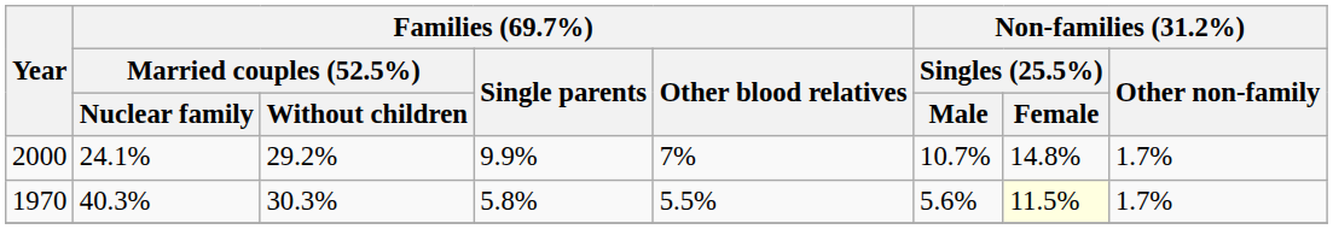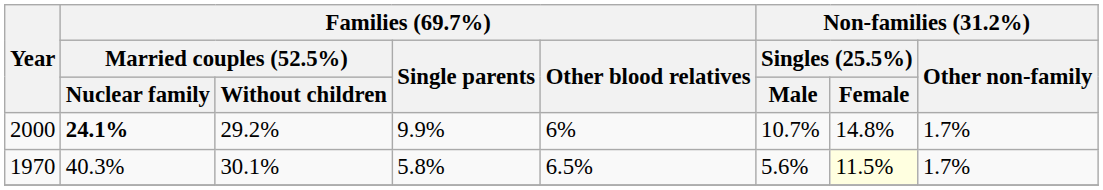 <table class=wikitable>
 <tr>
 <th rowspan=3>Year</th>
 <th colspan=4>Families (69.7%)</th>
 <th colspan=3>Non-families (31.2%)</th>
 </tr>
 <tr>
 <th colspan=2>Married couples (52.5%)</th>
 <th rowspan=2>Single parents</th>
 <th rowspan=2>Other blood relatives</th>
 <th colspan=2>Singles (25.5%)</th>
 <th rowspan=2>Other non-family</th>
 </tr>
 <tr>
 <th>Nuclear family</th>
 <th>Without children</th>
 <th>Male</th>
 <th>Female</th>
 </tr>
 <tr>
 <td>2000</td>
-<td>24.1%</td>
+<td><strong>24.1%</strong></td>
 <td>29.2%</td>
 <td>9.9%</td>
-<td>7%</td>
+<td>6%</td>
 <td>10.7%</td>
 <td>14.8%</td>
 <td>1.7%</td>
 </tr>
 <tr>
 <td>1970</td>
 <td>40.3%</td>
-<td>30.3%</td>
+<td>30.1%</td>
 <td>5.8%</td>
-<td>5.5%</td>
+<td>6.5%</td>
 <td>5.6%</td>
 <td style="background: lightyellow;">11.5%</td>
 <td>1.7%</td>
 </tr>
 <tr>
 </tr>
 </table>
